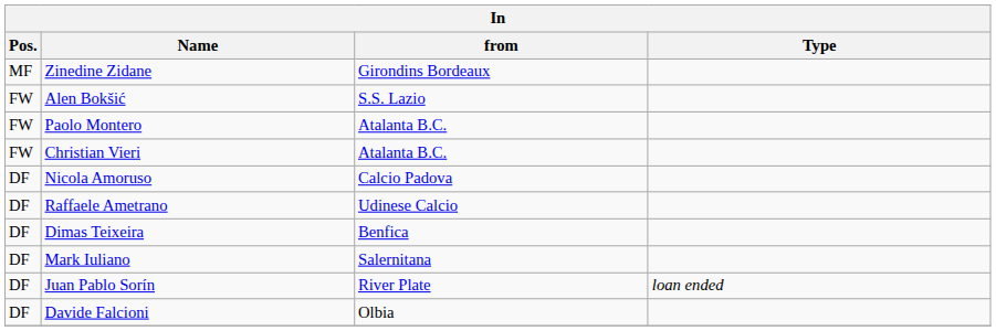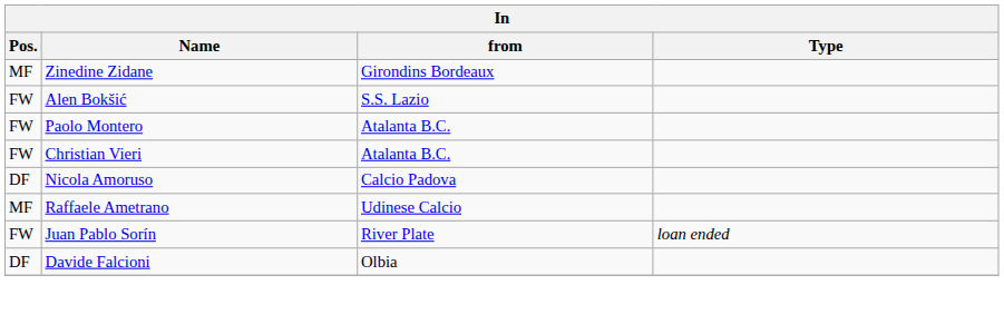 <table class="wikitable" style="font-size:90%;width:99%;">
 <tr>
 <th colspan="4">In</th>
 </tr>
 <tr>
 <th width=3%>Pos.</th>
 <th width=32%>Name</th>
 <th width=30%>from</th>
 <th width=35%>Type</th>
 </tr>
 <tr>
 <td>MF</td>
 <td><a href='#'>Zinedine Zidane</a></td>
 <td><a href='#'>Girondins Bordeaux</a></td>
 <td></td>
 </tr>
 <tr>
 <td>FW</td>
 <td><a href='#'>Alen Bokšić</a></td>
 <td><a href='#'>S.S. Lazio</a></td>
 <td></td>
 </tr>
 <tr>
 <td>FW</td>
 <td><a href='#'>Paolo Montero</a></td>
 <td><a href='#'>Atalanta B.C.</a></td>
 <td></td>
 </tr>
 <tr>
 <td>FW</td>
 <td><a href='#'>Christian Vieri</a></td>
 <td><a href='#'>Atalanta B.C.</a></td>
 <td></td>
 </tr>
 <tr>
 <td>DF</td>
 <td><a href='#'>Nicola Amoruso</a></td>
 <td><a href='#'>Calcio Padova</a></td>
 <td></td>
 </tr>
 <tr>
-<td>DF</td>
+<td>MF</td>
 <td><a href='#'>Raffaele Ametrano</a></td>
 <td><a href='#'>Udinese Calcio</a></td>
 <td></td>
 </tr>
 <tr>
-<td>DF</td>
-<td><a href='#'>Dimas Teixeira</a></td>
-<td><a href='#'>Benfica</a></td>
-<td></td>
-</tr>
-<tr>
-<td>DF</td>
-<td><a href='#'>Mark Iuliano</a></td>
-<td><a href='#'>Salernitana</a></td>
-<td></td>
-</tr>
-<tr>
-<td>DF</td>
+<td>FW</td>
 <td><a href='#'>Juan Pablo Sorín</a></td>
 <td><a href='#'>River Plate</a></td>
 <td><em>loan ended</em></td>
 </tr>
 <tr>
 <td>DF</td>
 <td><a href='#'>Davide Falcioni</a></td>
 <td>Olbia</td>
 <td></td>
 </tr>
 <tr>
 </tr>
 </table>
